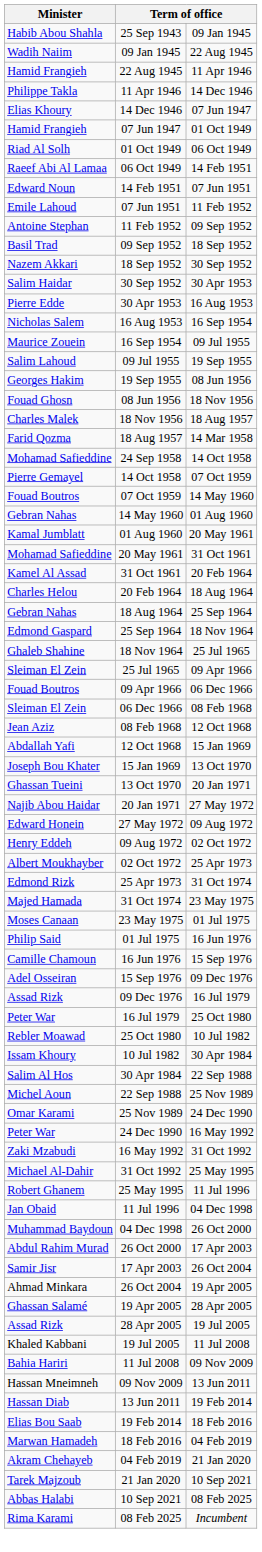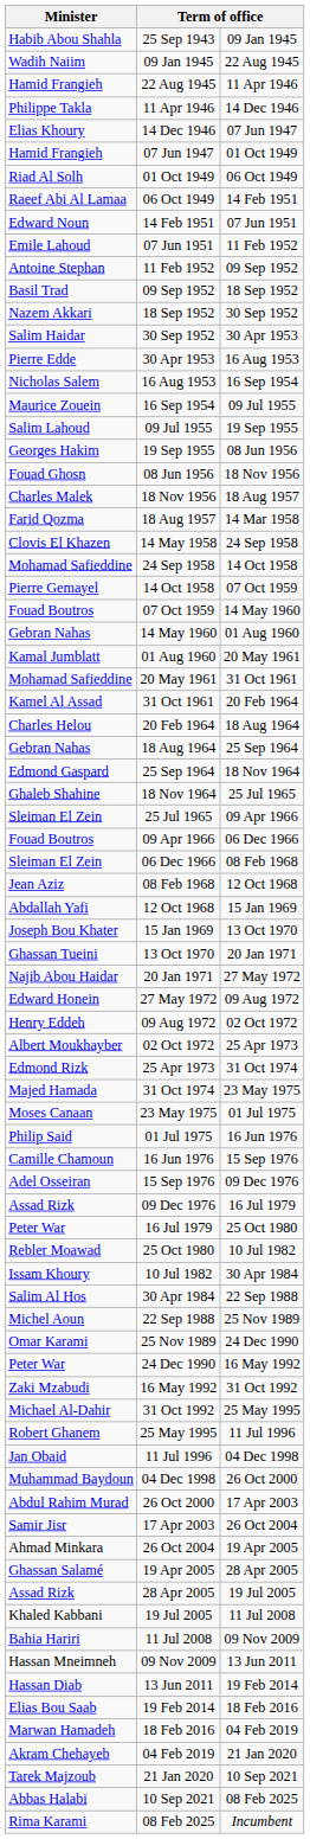 <table class="wikitable">
 <tr>
 <th>Minister</th>
 <th colspan=2>Term of office</th>
 </tr>
 <tr>
 <td><a href='#'>Habib Abou Shahla</a></td>
 <td style="text-align:center;">25 Sep 1943</td>
 <td style="text-align:center;">09 Jan 1945</td>
 </tr>
 <tr>
 <td><a href='#'>Wadih Naiim</a></td>
 <td style="text-align:center;">09 Jan 1945</td>
 <td style="text-align:center;">22 Aug 1945</td>
 </tr>
 <tr>
 <td><a href='#'>Hamid Frangieh</a></td>
 <td style="text-align:center;">22 Aug 1945</td>
 <td style="text-align:center;">11 Apr 1946</td>
 </tr>
 <tr>
 <td><a href='#'>Philippe Takla</a></td>
 <td style="text-align:center;">11 Apr 1946</td>
 <td style="text-align:center;">14 Dec 1946</td>
 </tr>
 <tr>
 <td><a href='#'>Elias Khoury</a></td>
 <td style="text-align:center;">14 Dec 1946</td>
 <td style="text-align:center;">07 Jun 1947</td>
 </tr>
 <tr>
 <td><a href='#'>Hamid Frangieh</a></td>
 <td style="text-align:center;">07 Jun 1947</td>
 <td style="text-align:center;">01 Oct 1949</td>
 </tr>
 <tr>
 <td><a href='#'>Riad Al Solh</a></td>
 <td style="text-align:center;">01 Oct 1949</td>
 <td style="text-align:center;">06 Oct 1949</td>
 </tr>
 <tr>
 <td><a href='#'>Raeef Abi Al Lamaa</a></td>
 <td style="text-align:center;">06 Oct 1949</td>
 <td style="text-align:center;">14 Feb 1951</td>
 </tr>
 <tr>
 <td><a href='#'>Edward Noun</a></td>
 <td style="text-align:center;">14 Feb 1951</td>
 <td style="text-align:center;">07 Jun 1951</td>
 </tr>
 <tr>
 <td><a href='#'>Emile Lahoud</a></td>
 <td style="text-align:center;">07 Jun 1951</td>
 <td style="text-align:center;">11 Feb 1952</td>
 </tr>
 <tr>
 <td><a href='#'>Antoine Stephan</a></td>
 <td style="text-align:center;">11 Feb 1952</td>
 <td style="text-align:center;">09 Sep 1952</td>
 </tr>
 <tr>
 <td><a href='#'>Basil Trad</a></td>
 <td style="text-align:center;">09 Sep 1952</td>
 <td style="text-align:center;">18 Sep 1952</td>
 </tr>
 <tr>
 <td><a href='#'>Nazem Akkari</a></td>
 <td style="text-align:center;">18 Sep 1952</td>
 <td style="text-align:center;">30 Sep 1952</td>
 </tr>
 <tr>
 <td><a href='#'>Salim Haidar</a></td>
 <td style="text-align:center;">30 Sep 1952</td>
 <td style="text-align:center;">30 Apr 1953</td>
 </tr>
 <tr>
 <td><a href='#'>Pierre Edde</a></td>
 <td style="text-align:center;">30 Apr 1953</td>
 <td style="text-align:center;">16 Aug 1953</td>
 </tr>
 <tr>
 <td><a href='#'>Nicholas Salem</a></td>
 <td style="text-align:center;">16 Aug 1953</td>
 <td style="text-align:center;">16 Sep 1954</td>
 </tr>
 <tr>
 <td><a href='#'>Maurice Zouein</a></td>
 <td style="text-align:center;">16 Sep 1954</td>
 <td style="text-align:center;">09 Jul 1955</td>
 </tr>
 <tr>
 <td><a href='#'>Salim Lahoud</a></td>
 <td style="text-align:center;">09 Jul 1955</td>
 <td style="text-align:center;">19 Sep 1955</td>
 </tr>
 <tr>
 <td><a href='#'>Georges Hakim</a></td>
 <td style="text-align:center;">19 Sep 1955</td>
 <td style="text-align:center;">08 Jun 1956</td>
 </tr>
 <tr>
 <td><a href='#'>Fouad Ghosn</a></td>
 <td style="text-align:center;">08 Jun 1956</td>
 <td style="text-align:center;">18 Nov 1956</td>
 </tr>
 <tr>
 <td><a href='#'>Charles Malek</a></td>
 <td style="text-align:center;">18 Nov 1956</td>
 <td style="text-align:center;">18 Aug 1957</td>
 </tr>
 <tr>
 <td><a href='#'>Farid Qozma</a></td>
 <td style="text-align:center;">18 Aug 1957</td>
 <td style="text-align:center;">14 Mar 1958</td>
+</tr>
+<tr>
+<td><a href='#'>Clovis El Khazen</a></td>
+<td style="text-align:center;">14 May 1958</td>
+<td style="text-align:center;">24 Sep 1958</td>
 </tr>
 <tr>
 <td><a href='#'>Mohamad Safieddine</a></td>
 <td style="text-align:center;">24 Sep 1958</td>
 <td style="text-align:center;">14 Oct 1958</td>
 </tr>
 <tr>
 <td><a href='#'>Pierre Gemayel</a></td>
 <td style="text-align:center;">14 Oct 1958</td>
 <td style="text-align:center;">07 Oct 1959</td>
 </tr>
 <tr>
 <td><a href='#'>Fouad Boutros</a></td>
 <td style="text-align:center;">07 Oct 1959</td>
 <td style="text-align:center;">14 May 1960</td>
 </tr>
 <tr>
 <td><a href='#'>Gebran Nahas</a></td>
 <td style="text-align:center;">14 May 1960</td>
 <td style="text-align:center;">01 Aug 1960</td>
 </tr>
 <tr>
 <td><a href='#'>Kamal Jumblatt</a></td>
 <td style="text-align:center;">01 Aug 1960</td>
 <td style="text-align:center;">20 May 1961</td>
 </tr>
 <tr>
 <td><a href='#'>Mohamad Safieddine</a></td>
 <td style="text-align:center;">20 May 1961</td>
 <td style="text-align:center;">31 Oct 1961</td>
 </tr>
 <tr>
 <td><a href='#'>Kamel Al Assad</a></td>
 <td style="text-align:center;">31 Oct 1961</td>
 <td style="text-align:center;">20 Feb 1964</td>
 </tr>
 <tr>
 <td><a href='#'>Charles Helou</a></td>
 <td style="text-align:center;">20 Feb 1964</td>
 <td style="text-align:center;">18 Aug 1964</td>
 </tr>
 <tr>
 <td><a href='#'>Gebran Nahas</a></td>
 <td style="text-align:center;">18 Aug 1964</td>
 <td style="text-align:center;">25 Sep 1964</td>
 </tr>
 <tr>
 <td><a href='#'>Edmond Gaspard</a></td>
 <td style="text-align:center;">25 Sep 1964</td>
 <td style="text-align:center;">18 Nov 1964</td>
 </tr>
 <tr>
 <td><a href='#'>Ghaleb Shahine</a></td>
 <td style="text-align:center;">18 Nov 1964</td>
 <td style="text-align:center;">25 Jul 1965</td>
 </tr>
 <tr>
 <td><a href='#'>Sleiman El Zein</a></td>
 <td style="text-align:center;">25 Jul 1965</td>
 <td style="text-align:center;">09 Apr 1966</td>
 </tr>
 <tr>
 <td><a href='#'>Fouad Boutros</a></td>
 <td style="text-align:center;">09 Apr 1966</td>
 <td style="text-align:center;">06 Dec 1966</td>
 </tr>
 <tr>
 <td><a href='#'>Sleiman El Zein</a></td>
 <td style="text-align:center;">06 Dec 1966</td>
 <td style="text-align:center;">08 Feb 1968</td>
 </tr>
 <tr>
 <td><a href='#'>Jean Aziz</a></td>
 <td style="text-align:center;">08 Feb 1968</td>
 <td style="text-align:center;">12 Oct 1968</td>
 </tr>
 <tr>
 <td><a href='#'>Abdallah Yafi</a></td>
 <td style="text-align:center;">12 Oct 1968</td>
 <td style="text-align:center;">15 Jan 1969</td>
 </tr>
 <tr>
 <td><a href='#'>Joseph Bou Khater</a></td>
 <td style="text-align:center;">15 Jan 1969</td>
 <td style="text-align:center;">13 Oct 1970</td>
 </tr>
 <tr>
 <td><a href='#'>Ghassan Tueini</a></td>
 <td style="text-align:center;">13 Oct 1970</td>
 <td style="text-align:center;">20 Jan 1971</td>
 </tr>
 <tr>
 <td><a href='#'>Najib Abou Haidar</a></td>
 <td style="text-align:center;">20 Jan 1971</td>
 <td style="text-align:center;">27 May 1972</td>
 </tr>
 <tr>
 <td><a href='#'>Edward Honein</a></td>
 <td style="text-align:center;">27 May 1972</td>
 <td style="text-align:center;">09 Aug 1972</td>
 </tr>
 <tr>
 <td><a href='#'>Henry Eddeh</a></td>
 <td style="text-align:center;">09 Aug 1972</td>
 <td style="text-align:center;">02 Oct 1972</td>
 </tr>
 <tr>
 <td><a href='#'>Albert Moukhayber</a></td>
 <td style="text-align:center;">02 Oct 1972</td>
 <td style="text-align:center;">25 Apr 1973</td>
 </tr>
 <tr>
 <td><a href='#'>Edmond Rizk</a></td>
 <td style="text-align:center;">25 Apr 1973</td>
 <td style="text-align:center;">31 Oct 1974</td>
 </tr>
 <tr>
 <td><a href='#'>Majed Hamada</a></td>
 <td style="text-align:center;">31 Oct 1974</td>
 <td style="text-align:center;">23 May 1975</td>
 </tr>
 <tr>
 <td><a href='#'>Moses Canaan</a></td>
 <td style="text-align:center;">23 May 1975</td>
 <td style="text-align:center;">01 Jul 1975</td>
 </tr>
 <tr>
 <td><a href='#'>Philip Said</a></td>
 <td style="text-align:center;">01 Jul 1975</td>
 <td style="text-align:center;">16 Jun 1976</td>
 </tr>
 <tr>
 <td><a href='#'>Camille Chamoun</a></td>
 <td style="text-align:center;">16 Jun 1976</td>
 <td style="text-align:center;">15 Sep 1976</td>
 </tr>
 <tr>
 <td><a href='#'>Adel Osseiran</a></td>
 <td style="text-align:center;">15 Sep 1976</td>
 <td style="text-align:center;">09 Dec 1976</td>
 </tr>
 <tr>
 <td><a href='#'>Assad Rizk</a></td>
 <td style="text-align:center;">09 Dec 1976</td>
 <td style="text-align:center;">16 Jul 1979</td>
 </tr>
 <tr>
 <td><a href='#'>Peter War</a></td>
 <td style="text-align:center;">16 Jul 1979</td>
 <td style="text-align:center;">25 Oct 1980</td>
 </tr>
 <tr>
 <td><a href='#'>Rebler Moawad</a></td>
 <td style="text-align:center;">25 Oct 1980</td>
 <td style="text-align:center;">10 Jul 1982</td>
 </tr>
 <tr>
 <td><a href='#'>Issam Khoury</a></td>
 <td style="text-align:center;">10 Jul 1982</td>
 <td style="text-align:center;">30 Apr 1984</td>
 </tr>
 <tr>
 <td><a href='#'>Salim Al Hos</a></td>
 <td style="text-align:center;">30 Apr 1984</td>
 <td style="text-align:center;">22 Sep 1988</td>
 </tr>
 <tr>
 <td><a href='#'>Michel Aoun</a></td>
 <td style="text-align:center;">22 Sep 1988</td>
 <td style="text-align:center;">25 Nov 1989</td>
 </tr>
 <tr>
 <td><a href='#'>Omar Karami</a></td>
 <td style="text-align:center;">25 Nov 1989</td>
 <td style="text-align:center;">24 Dec 1990</td>
 </tr>
 <tr>
 <td><a href='#'>Peter War</a></td>
 <td style="text-align:center;">24 Dec 1990</td>
 <td style="text-align:center;">16 May 1992</td>
 </tr>
 <tr>
 <td><a href='#'>Zaki Mzabudi</a></td>
 <td style="text-align:center;">16 May 1992</td>
 <td style="text-align:center;">31 Oct 1992</td>
 </tr>
 <tr>
 <td><a href='#'>Michael Al-Dahir</a></td>
 <td style="text-align:center;">31 Oct 1992</td>
 <td style="text-align:center;">25 May 1995</td>
 </tr>
 <tr>
 <td><a href='#'>Robert Ghanem</a></td>
 <td style="text-align:center;">25 May 1995</td>
 <td style="text-align:center;">11 Jul 1996</td>
 </tr>
 <tr>
 <td><a href='#'>Jan Obaid</a></td>
 <td style="text-align:center;">11 Jul 1996</td>
 <td style="text-align:center;">04 Dec 1998</td>
 </tr>
 <tr>
 <td><a href='#'>Muhammad Baydoun</a></td>
 <td style="text-align:center;">04 Dec 1998</td>
 <td style="text-align:center;">26 Oct 2000</td>
 </tr>
 <tr>
 <td><a href='#'>Abdul Rahim Murad</a></td>
 <td style="text-align:center;">26 Oct 2000</td>
 <td style="text-align:center;">17 Apr 2003</td>
 </tr>
 <tr>
 <td><a href='#'>Samir Jisr</a></td>
 <td style="text-align:center;">17 Apr 2003</td>
 <td style="text-align:center;">26 Oct 2004</td>
 </tr>
 <tr>
 <td>Ahmad Minkara</td>
 <td style="text-align:center;">26 Oct 2004</td>
 <td style="text-align:center;">19 Apr 2005</td>
 </tr>
 <tr>
 <td><a href='#'>Ghassan Salamé</a></td>
 <td style="text-align:center;">19 Apr 2005</td>
 <td style="text-align:center;">28 Apr 2005</td>
 </tr>
 <tr>
 <td><a href='#'>Assad Rizk</a></td>
 <td style="text-align:center;">28 Apr 2005</td>
 <td style="text-align:center;">19 Jul 2005</td>
 </tr>
 <tr>
 <td>Khaled Kabbani</td>
 <td style="text-align:center;">19 Jul 2005</td>
 <td style="text-align:center;">11 Jul 2008</td>
 </tr>
 <tr>
 <td><a href='#'>Bahia Hariri</a></td>
 <td style="text-align:center;">11 Jul 2008</td>
 <td style="text-align:center;">09 Nov 2009</td>
 </tr>
 <tr>
 <td>Hassan Mneimneh</td>
 <td style="text-align:center;">09 Nov 2009</td>
 <td style="text-align:center;">13 Jun 2011</td>
 </tr>
 <tr>
 <td><a href='#'>Hassan Diab</a></td>
 <td style="text-align:center;">13 Jun 2011</td>
 <td style="text-align:center;">19 Feb 2014</td>
 </tr>
 <tr>
 <td><a href='#'>Elias Bou Saab</a></td>
 <td style="text-align:center;">19 Feb 2014</td>
 <td style="text-align:center;">18 Feb 2016</td>
 </tr>
 <tr>
 <td><a href='#'>Marwan Hamadeh</a></td>
 <td style="text-align:center;">18 Feb 2016</td>
 <td style="text-align:center;">04 Feb 2019</td>
 </tr>
 <tr>
 <td><a href='#'>Akram Chehayeb</a></td>
 <td style="text-align:center;">04 Feb 2019</td>
 <td style="text-align:center;">21 Jan 2020</td>
 </tr>
 <tr>
 <td><a href='#'>Tarek Majzoub</a></td>
 <td style="text-align:center;">21 Jan 2020</td>
 <td style="text-align:center;">10 Sep 2021</td>
 </tr>
 <tr>
 <td><a href='#'>Abbas Halabi</a></td>
 <td style="text-align:center;">10 Sep 2021</td>
 <td style="text-align:center;">08 Feb 2025</td>
 </tr>
 <tr>
 <td><a href='#'>Rima Karami</a></td>
 <td style="text-align:center;">08 Feb 2025</td>
 <td style="text-align:center;"><em>Incumbent</em></td>
 </tr>
 </table>
